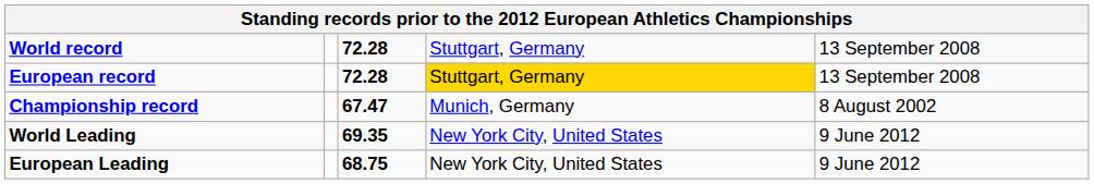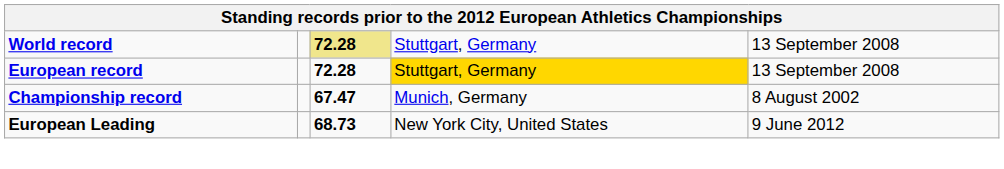 <table class="wikitable" width=75%>
 <tr>
 <th colspan="5">Standing records prior to the 2012 European Athletics Championships</th>
 </tr>
 <tr>
 <td><strong><a href='#'>World record</a></strong></td>
 <td></td>
-<td><strong>72.28</strong></td>
+<td style="background: khaki;"><strong>72.28</strong></td>
 <td><a href='#'>Stuttgart</a>, <a href='#'>Germany</a></td>
 <td>13 September 2008</td>
 </tr>
 <tr>
 <td><strong><a href='#'>European record</a></strong></td>
 <td></td>
 <td><strong>72.28</strong></td>
 <td style="background: gold;">Stuttgart, Germany</td>
 <td>13 September 2008</td>
 </tr>
 <tr>
 <td><strong><a href='#'>Championship record</a></strong></td>
 <td></td>
 <td><strong>67.47</strong></td>
 <td><a href='#'>Munich</a>, Germany</td>
 <td>8 August 2002</td>
 </tr>
 <tr>
-<td><strong>World Leading</strong></td>
-<td></td>
-<td><strong>69.35</strong></td>
-<td><a href='#'>New York City</a>, <a href='#'>United States</a></td>
-<td>9 June 2012</td>
-</tr>
-<tr>
 <td><strong>European Leading</strong></td>
 <td></td>
-<td><strong>68.75</strong></td>
+<td><strong>68.73</strong></td>
 <td>New York City, United States</td>
 <td>9 June 2012</td>
 </tr>
 </table>
